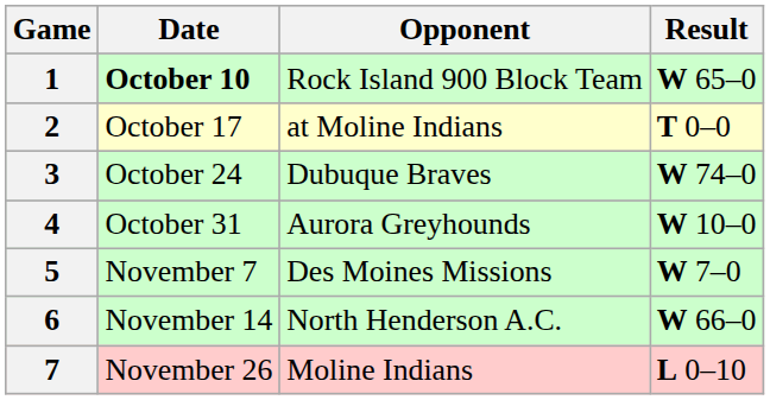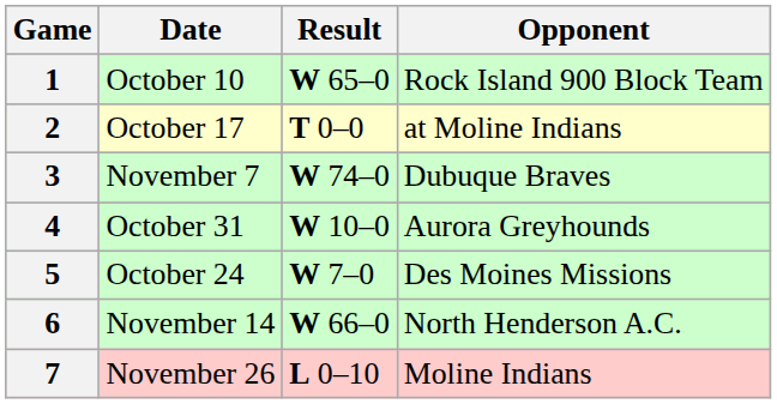 <table class="wikitable">
 <tr>
 <th>Game</th>
 <th>Date</th>
+<th>Result</th>
 <th>Opponent</th>
-<th>Result</th>
 </tr>
 <tr style="background:#cfc">
 <th>1</th>
-<td><strong>October 10</strong></td>
+<td>October 10</td>
+<td><strong>W</strong> 65–0</td>
 <td>Rock Island 900 Block Team</td>
-<td><strong>W</strong> 65–0</td>
 </tr>
 <tr style="background:#ffc">
 <th>2</th>
 <td>October 17</td>
+<td><strong>T</strong> 0–0</td>
 <td>at Moline Indians</td>
-<td><strong>T</strong> 0–0</td>
 </tr>
 <tr style="background:#cfc">
 <th>3</th>
-<td>October 24</td>
+<td>November 7</td>
+<td><strong>W</strong> 74–0</td>
 <td>Dubuque Braves</td>
-<td><strong>W</strong> 74–0</td>
 </tr>
 <tr style="background:#cfc">
 <th>4</th>
 <td>October 31</td>
+<td><strong>W</strong> 10–0</td>
 <td>Aurora Greyhounds</td>
-<td><strong>W</strong> 10–0</td>
 </tr>
 <tr style="background:#cfc">
 <th>5</th>
-<td>November 7</td>
+<td>October 24</td>
+<td><strong>W</strong> 7–0</td>
 <td>Des Moines Missions</td>
-<td><strong>W</strong> 7–0</td>
 </tr>
 <tr style="background:#cfc">
 <th>6</th>
 <td>November 14</td>
+<td><strong>W</strong> 66–0</td>
 <td>North Henderson A.C.</td>
-<td><strong>W</strong> 66–0</td>
 </tr>
 <tr style="background:#fcc">
 <th>7</th>
 <td>November 26</td>
+<td><strong>L</strong> 0–10</td>
 <td>Moline Indians</td>
-<td><strong>L</strong> 0–10</td>
 </tr>
 </table>
